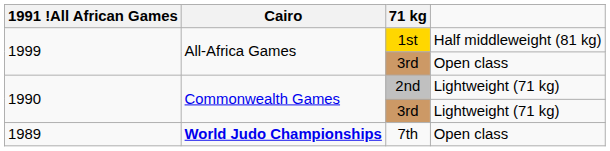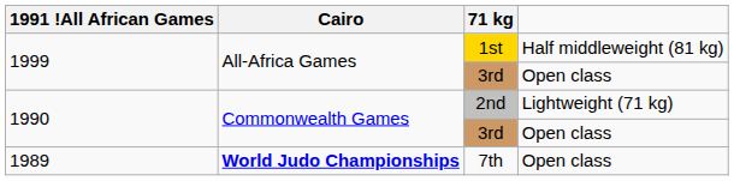 <table class=wikitable>
 <tr>
 <th>1991 !All African Games</th>
 <th>Cairo</th>
 <th>71 kg</th>
 </tr>
 <tr gold 1st>
 <td rowspan=2>1999</td>
 <td rowspan=2>All-Africa Games</td>
 <td bgcolor="gold" align="center">1st</td>
 <td>Half middleweight (81 kg)</td>
 </tr>
 <tr>
 <td bgcolor="cc9966" align="center">3rd</td>
 <td>Open class</td>
 </tr>
 <tr>
 <td rowspan=2>1990</td>
 <td rowspan=2><a href='#'>Commonwealth Games</a></td>
 <td bgcolor="silver" align="center">2nd</td>
 <td>Lightweight (71 kg)</td>
 </tr>
 <tr>
 <td bgcolor="cc9966" align="center">3rd</td>
-<td>Lightweight (71 kg)</td>
+<td>Open class</td>
 </tr>
 <tr>
 <td>1989</td>
 <td><strong><a href='#'>World Judo Championships</a></strong></td>
 <td align="center">7th</td>
 <td>Open class</td>
 </tr>
 </table>
